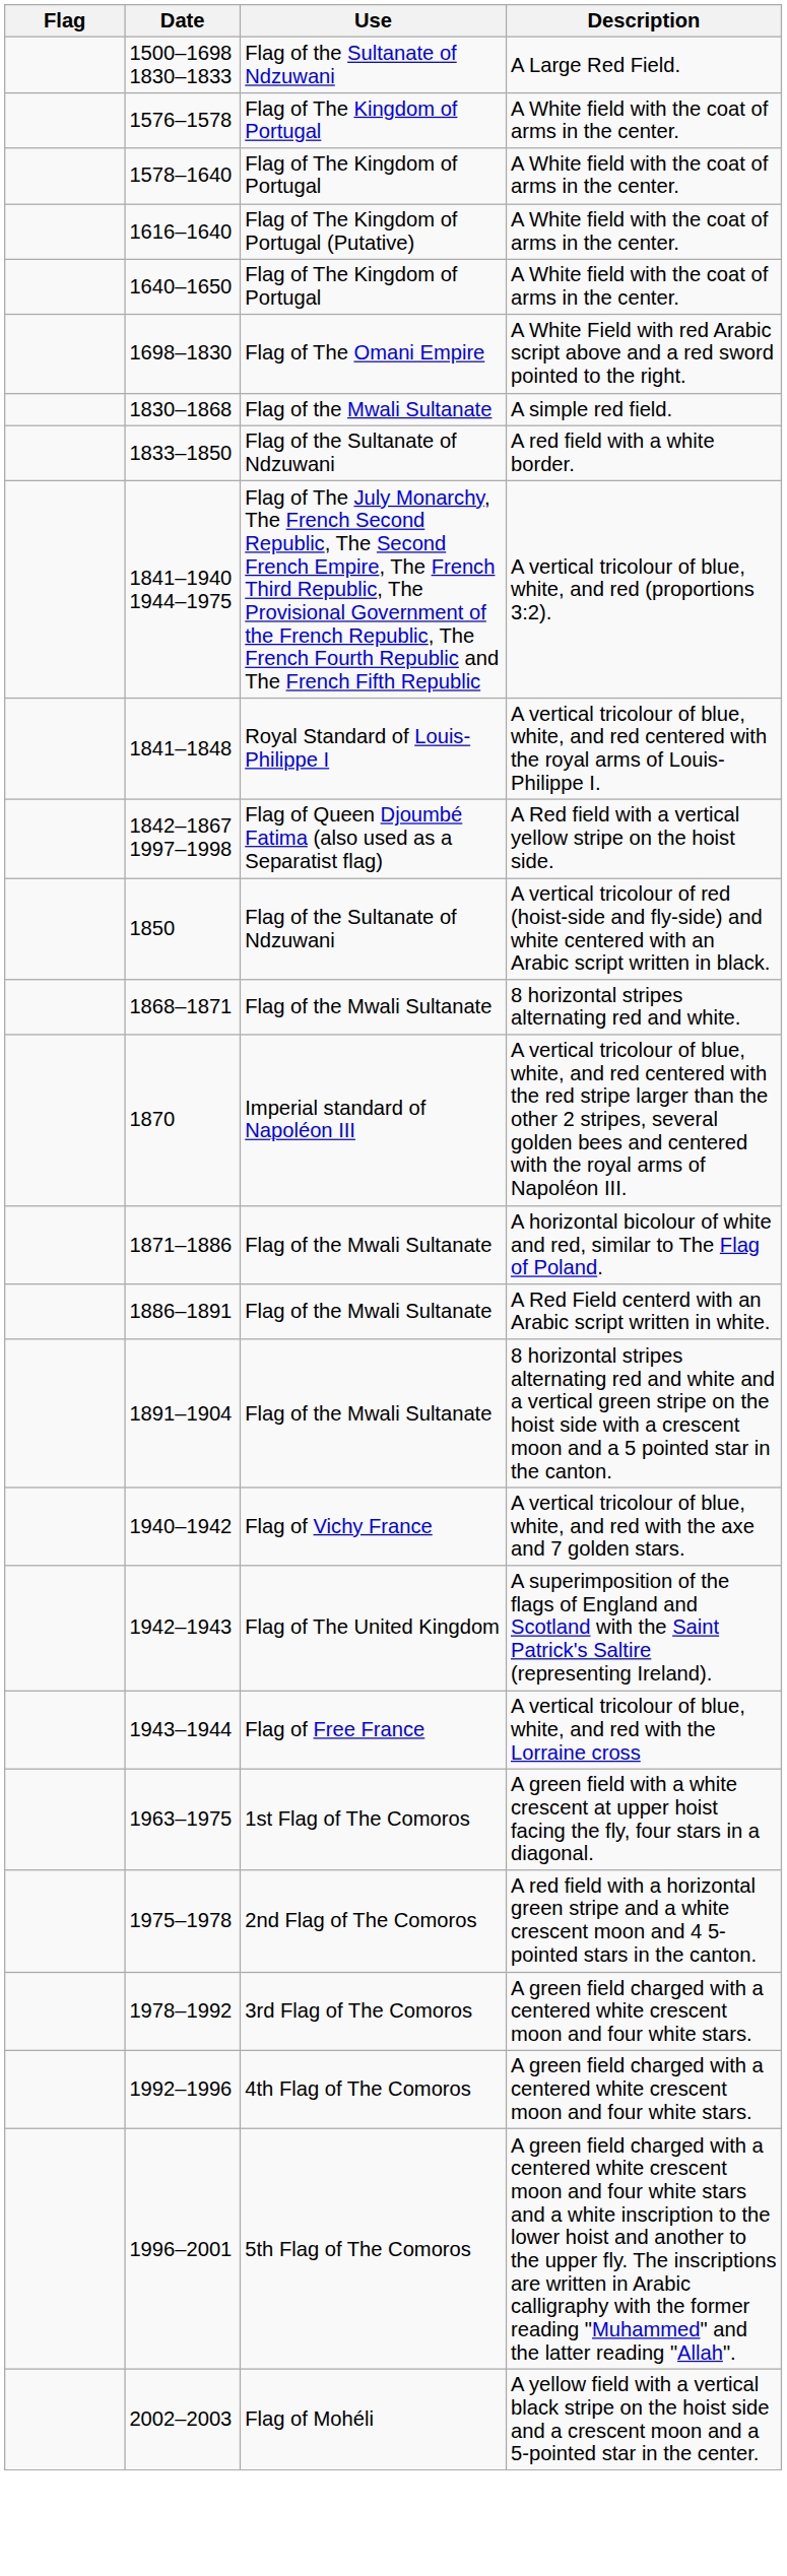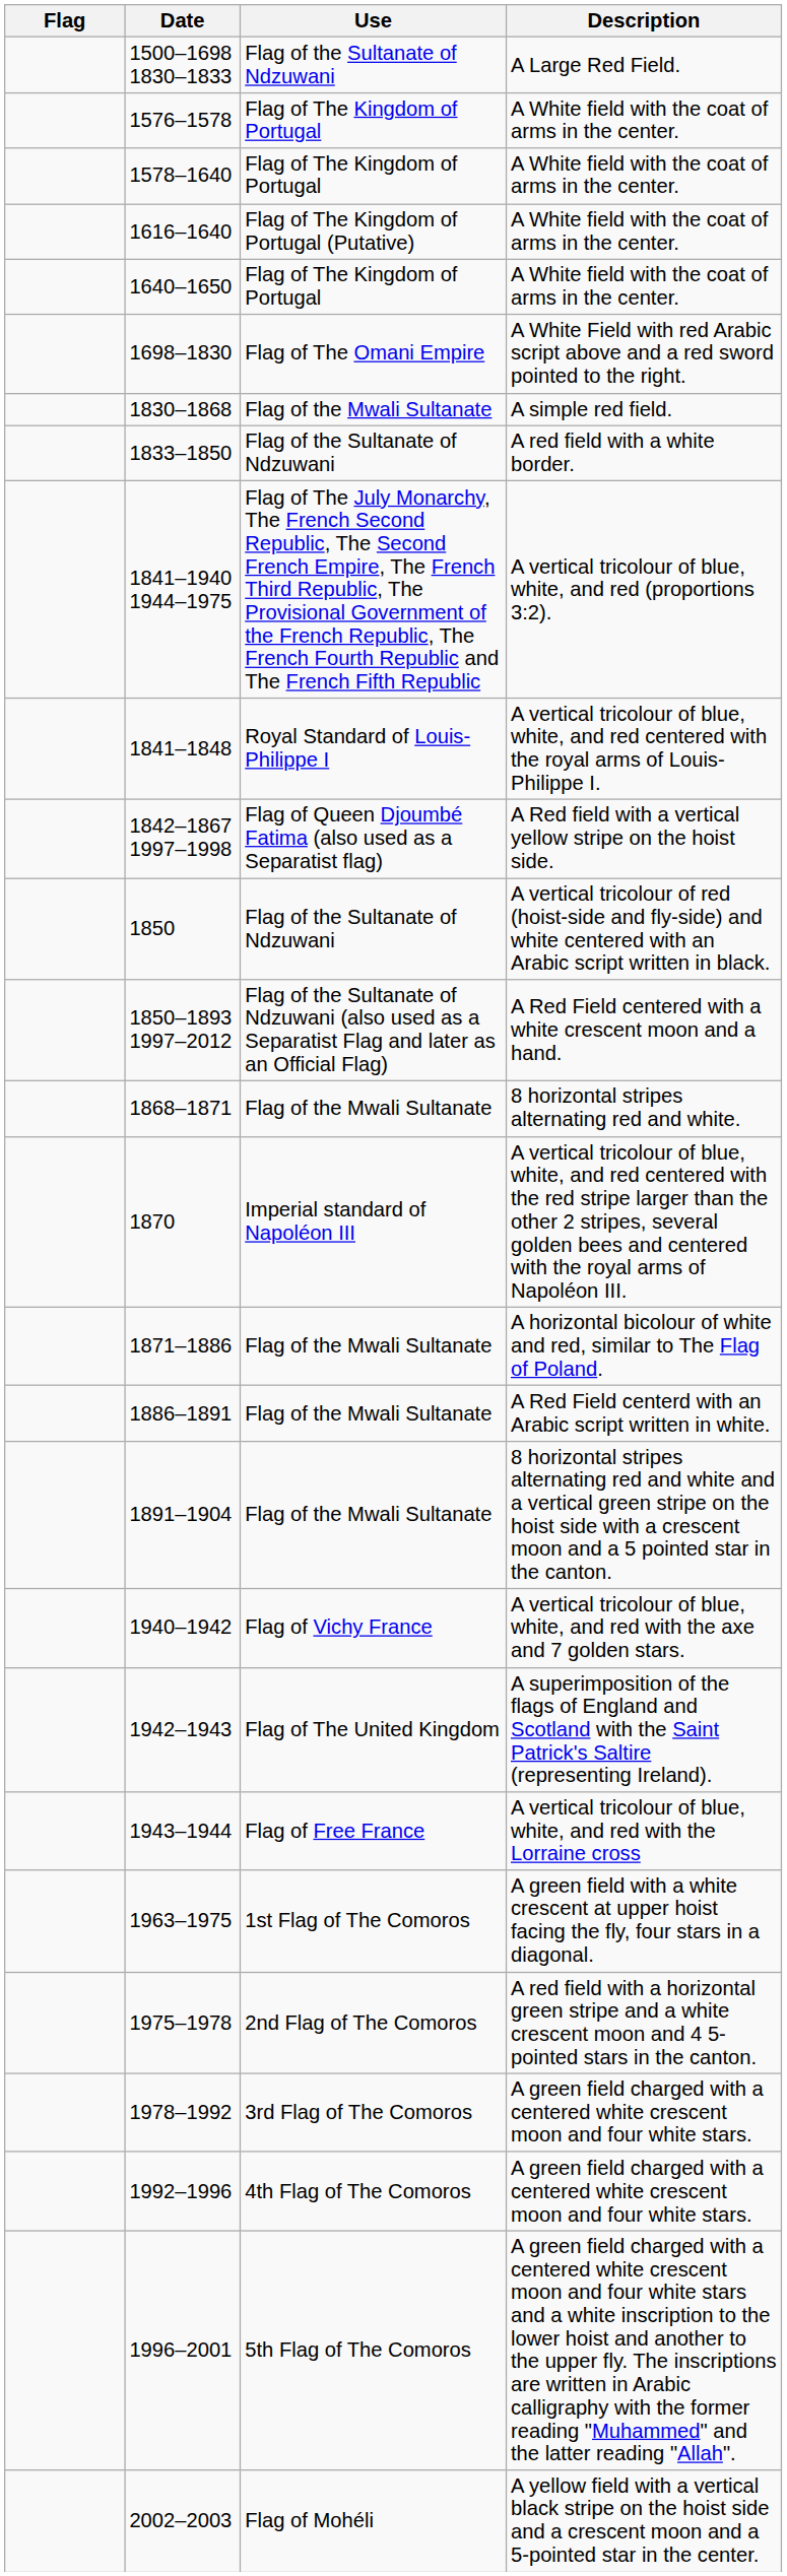 <table class="wikitable">
 <tr>
 <th style="width:110px;">Flag</th>
 <th style="width:100px;">Date</th>
 <th style="width:250px;">Use</th>
 <th style="width:250px;">Description</th>
 </tr>
 <tr>
 <td></td>
 <td>1500–1698<br>1830–1833</td>
 <td>Flag of the <a href='#'>Sultanate of Ndzuwani</a></td>
 <td>A Large Red Field.</td>
 </tr>
 <tr>
 <td></td>
 <td>1576–1578</td>
 <td>Flag of The <a href='#'>Kingdom of Portugal</a></td>
 <td>A White field with the coat of arms in the center.</td>
 </tr>
 <tr>
 <td></td>
 <td>1578–1640</td>
 <td>Flag of The Kingdom of Portugal</td>
 <td>A White field with the coat of arms in the center.</td>
 </tr>
 <tr>
 <td></td>
 <td>1616–1640</td>
 <td>Flag of The Kingdom of Portugal (Putative)</td>
 <td>A White field with the coat of arms in the center.</td>
 </tr>
 <tr>
 <td></td>
 <td>1640–1650</td>
 <td>Flag of The Kingdom of Portugal</td>
 <td>A White field with the coat of arms in the center.</td>
 </tr>
 <tr>
 <td></td>
 <td>1698–1830</td>
 <td>Flag of The <a href='#'>Omani Empire</a></td>
 <td>A White Field with red Arabic script above and a red sword pointed to the right.</td>
 </tr>
 <tr>
 <td></td>
 <td>1830–1868</td>
 <td>Flag of the <a href='#'>Mwali Sultanate</a></td>
 <td>A simple red field.</td>
 </tr>
 <tr>
 <td></td>
 <td>1833–1850</td>
 <td>Flag of the Sultanate of Ndzuwani</td>
 <td>A red field with a white border.</td>
 </tr>
 <tr>
 <td></td>
 <td>1841–1940<br>1944–1975</td>
 <td>Flag of The <a href='#'>July Monarchy</a>, The <a href='#'>French Second Republic</a>, The <a href='#'>Second French Empire</a>, The <a href='#'>French Third Republic</a>, The <a href='#'>Provisional Government of the French Republic</a>, The <a href='#'>French Fourth Republic</a> and The <a href='#'>French Fifth Republic</a></td>
 <td>A vertical tricolour of blue, white, and red (proportions 3:2).</td>
 </tr>
 <tr>
 <td></td>
 <td>1841–1848</td>
 <td>Royal Standard of <a href='#'>Louis-Philippe I</a></td>
 <td>A vertical tricolour of blue, white, and red centered with the royal arms of Louis-Philippe I.</td>
 </tr>
 <tr>
 <td></td>
 <td>1842–1867<br>1997–1998</td>
 <td>Flag of Queen <a href='#'>Djoumbé Fatima</a> (also used as a Separatist flag)</td>
 <td>A Red field with a vertical yellow stripe on the hoist side.</td>
 </tr>
 <tr>
 <td></td>
 <td>1850</td>
 <td>Flag of the Sultanate of Ndzuwani</td>
 <td>A vertical tricolour of red (hoist-side and fly-side) and white centered with an Arabic script written in black.</td>
+</tr>
+<tr>
+<td></td>
+<td>1850–1893<br>1997–2012</td>
+<td>Flag of the Sultanate of Ndzuwani (also used as a Separatist Flag and later as an Official Flag)</td>
+<td>A Red Field centered with a white crescent moon and a hand.</td>
 </tr>
 <tr>
 <td></td>
 <td>1868–1871</td>
 <td>Flag of the Mwali Sultanate</td>
 <td>8 horizontal stripes alternating red and white.</td>
 </tr>
 <tr>
 <td></td>
 <td>1870</td>
 <td>Imperial standard of <a href='#'>Napoléon III</a></td>
 <td>A vertical tricolour of blue, white, and red centered with the red stripe larger than the other 2 stripes, several golden bees and centered with the royal arms of Napoléon III.</td>
 </tr>
 <tr>
 <td></td>
 <td>1871–1886</td>
 <td>Flag of the Mwali Sultanate</td>
 <td>A horizontal bicolour of white and red, similar to The <a href='#'>Flag of Poland</a>.</td>
 </tr>
 <tr>
 <td></td>
 <td>1886–1891</td>
 <td>Flag of the Mwali Sultanate</td>
 <td>A Red Field centerd with an Arabic script written in white.</td>
 </tr>
 <tr>
 <td></td>
 <td>1891–1904</td>
 <td>Flag of the Mwali Sultanate</td>
 <td>8 horizontal stripes alternating red and white and a vertical green stripe on the hoist side with a crescent moon and a 5 pointed star in the canton.</td>
 </tr>
 <tr>
 <td></td>
 <td>1940–1942</td>
 <td>Flag of <a href='#'>Vichy France</a></td>
 <td>A vertical tricolour of blue, white, and red with the axe and 7 golden stars.</td>
 </tr>
 <tr>
 <td></td>
 <td>1942–1943</td>
 <td>Flag of The United Kingdom</td>
 <td>A superimposition of the flags of England and <a href='#'>Scotland</a> with the <a href='#'>Saint Patrick's Saltire</a> (representing Ireland).</td>
 </tr>
 <tr>
 <td></td>
 <td>1943–1944</td>
 <td>Flag of <a href='#'>Free France</a></td>
 <td>A vertical tricolour of blue, white, and red with the <a href='#'>Lorraine cross</a></td>
 </tr>
 <tr>
 <td></td>
 <td>1963–1975</td>
 <td>1st Flag of The Comoros</td>
 <td>A green field with a white crescent at upper hoist facing the fly, four stars in a diagonal.</td>
 </tr>
 <tr>
 <td></td>
 <td>1975–1978</td>
 <td>2nd Flag of The Comoros</td>
 <td>A red field with a horizontal green stripe and a white crescent moon and 4 5-pointed stars in the canton.</td>
 </tr>
 <tr>
 <td></td>
 <td>1978–1992</td>
 <td>3rd Flag of The Comoros</td>
 <td>A green field charged with a centered white crescent moon and four white stars.</td>
 </tr>
 <tr>
 <td></td>
 <td>1992–1996</td>
 <td>4th Flag of The Comoros</td>
 <td>A green field charged with a centered white crescent moon and four white stars.</td>
 </tr>
 <tr>
 <td></td>
 <td>1996–2001</td>
 <td>5th Flag of The Comoros</td>
 <td>A green field charged with a centered white crescent moon and four white stars and a white inscription to the lower hoist and another to the upper fly. The inscriptions are written in Arabic calligraphy with the former reading "<a href='#'>Muhammed</a>" and the latter reading "<a href='#'>Allah</a>".</td>
 </tr>
 <tr>
 <td></td>
 <td>2002–2003</td>
 <td>Flag of Mohéli</td>
 <td>A yellow field with a vertical black stripe on the hoist side and a crescent moon and a 5-pointed star in the center.</td>
 </tr>
 </table>
